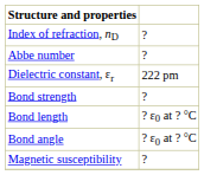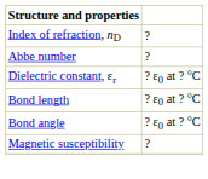 <table border="1" cellspacing="0" cellpadding="3" style="margin: 0 0 0 0.5em; background: #FFFFFF; border-collapse: collapse; border-color: #C0C090;">
 <tr>
 <th>Structure and properties</th>
 </tr>
 <tr>
 <td><a href='#'>Index of refraction</a>, <em>n</em><sub>D</sub></td>
 <td>? </td>
 </tr>
 <tr>
 <td><a href='#'>Abbe number</a></td>
 <td>? </td>
 </tr>
 <tr>
 <td><a href='#'>Dielectric constant</a>, ε<sub>r</sub></td>
-<td>222 pm</td>
-</tr>
-<tr>
-<td><a href='#'>Bond strength</a></td>
-<td>? </td>
+<td>? ε<sub>0</sub> at ? °C </td>
 </tr>
 <tr>
 <td><a href='#'>Bond length</a></td>
 <td>? ε<sub>0</sub> at ? °C </td>
 </tr>
 <tr>
 <td><a href='#'>Bond angle</a></td>
 <td>? ε<sub>0</sub> at ? °C </td>
 </tr>
 <tr>
 <td><a href='#'>Magnetic susceptibility</a></td>
 <td>? </td>
 </tr>
 <tr>
 </tr>
 </table>
